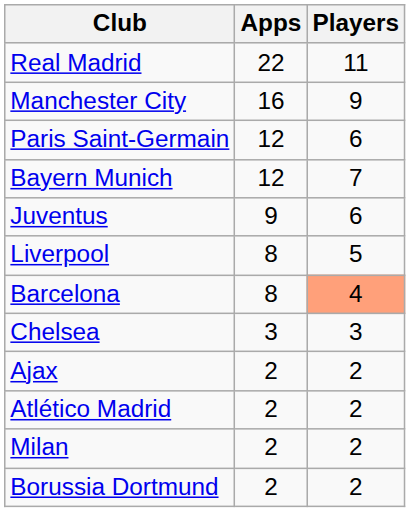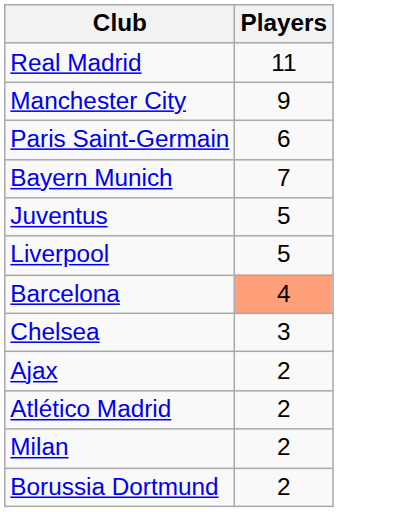 <table class="wikitable sortable">
 <tr>
 <th>Club</th>
-<th>Apps</th>
 <th>Players</th>
 </tr>
 <tr>
 <td> <a href='#'>Real Madrid</a></td>
-<td align="center">22</td>
 <td align="center">11</td>
 </tr>
 <tr>
 <td> <a href='#'>Manchester City</a></td>
-<td align="center">16</td>
 <td align="center">9</td>
 </tr>
 <tr>
 <td> <a href='#'>Paris Saint-Germain</a></td>
-<td align="center">12</td>
 <td align="center">6</td>
 </tr>
 <tr>
 <td> <a href='#'>Bayern Munich</a></td>
-<td align="center">12</td>
 <td align="center">7</td>
 </tr>
 <tr>
 <td> <a href='#'>Juventus</a></td>
-<td align="center">9</td>
-<td align="center">6</td>
+<td align="center">5</td>
 </tr>
 <tr>
 <td> <a href='#'>Liverpool</a></td>
-<td align="center">8</td>
 <td align="center">5</td>
 </tr>
 <tr>
 <td> <a href='#'>Barcelona</a></td>
-<td align="center">8</td>
 <td align="center" style="background: lightsalmon;">4</td>
 </tr>
 <tr>
 <td> <a href='#'>Chelsea</a></td>
 <td align="center">3</td>
-<td align="center">3</td>
 </tr>
 <tr>
 <td> <a href='#'>Ajax</a></td>
-<td align="center">2</td>
 <td align="center">2</td>
 </tr>
 <tr>
 <td> <a href='#'>Atlético Madrid</a></td>
 <td align="center">2</td>
-<td align="center">2</td>
 </tr>
 <tr>
 <td> <a href='#'>Milan</a></td>
-<td align="center">2</td>
 <td align="center">2</td>
 </tr>
 <tr>
 <td> <a href='#'>Borussia Dortmund</a></td>
 <td align="center">2</td>
-<td align="center">2</td>
 </tr>
 </table>
